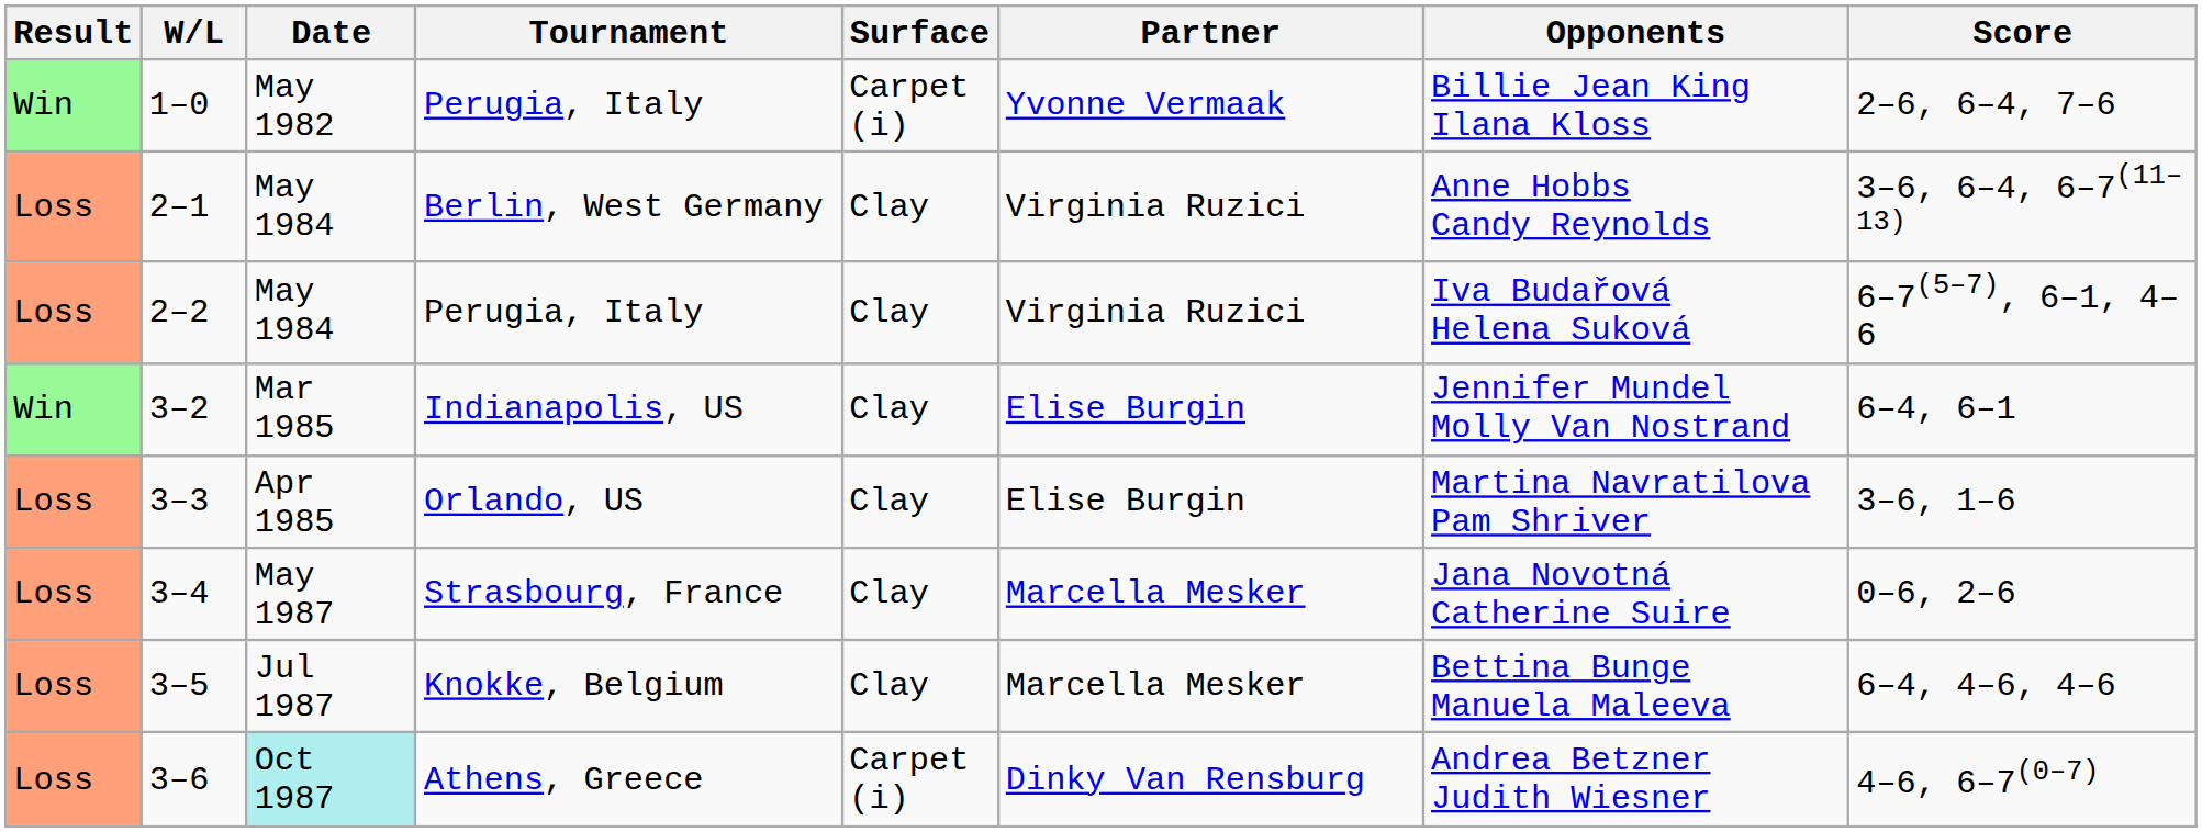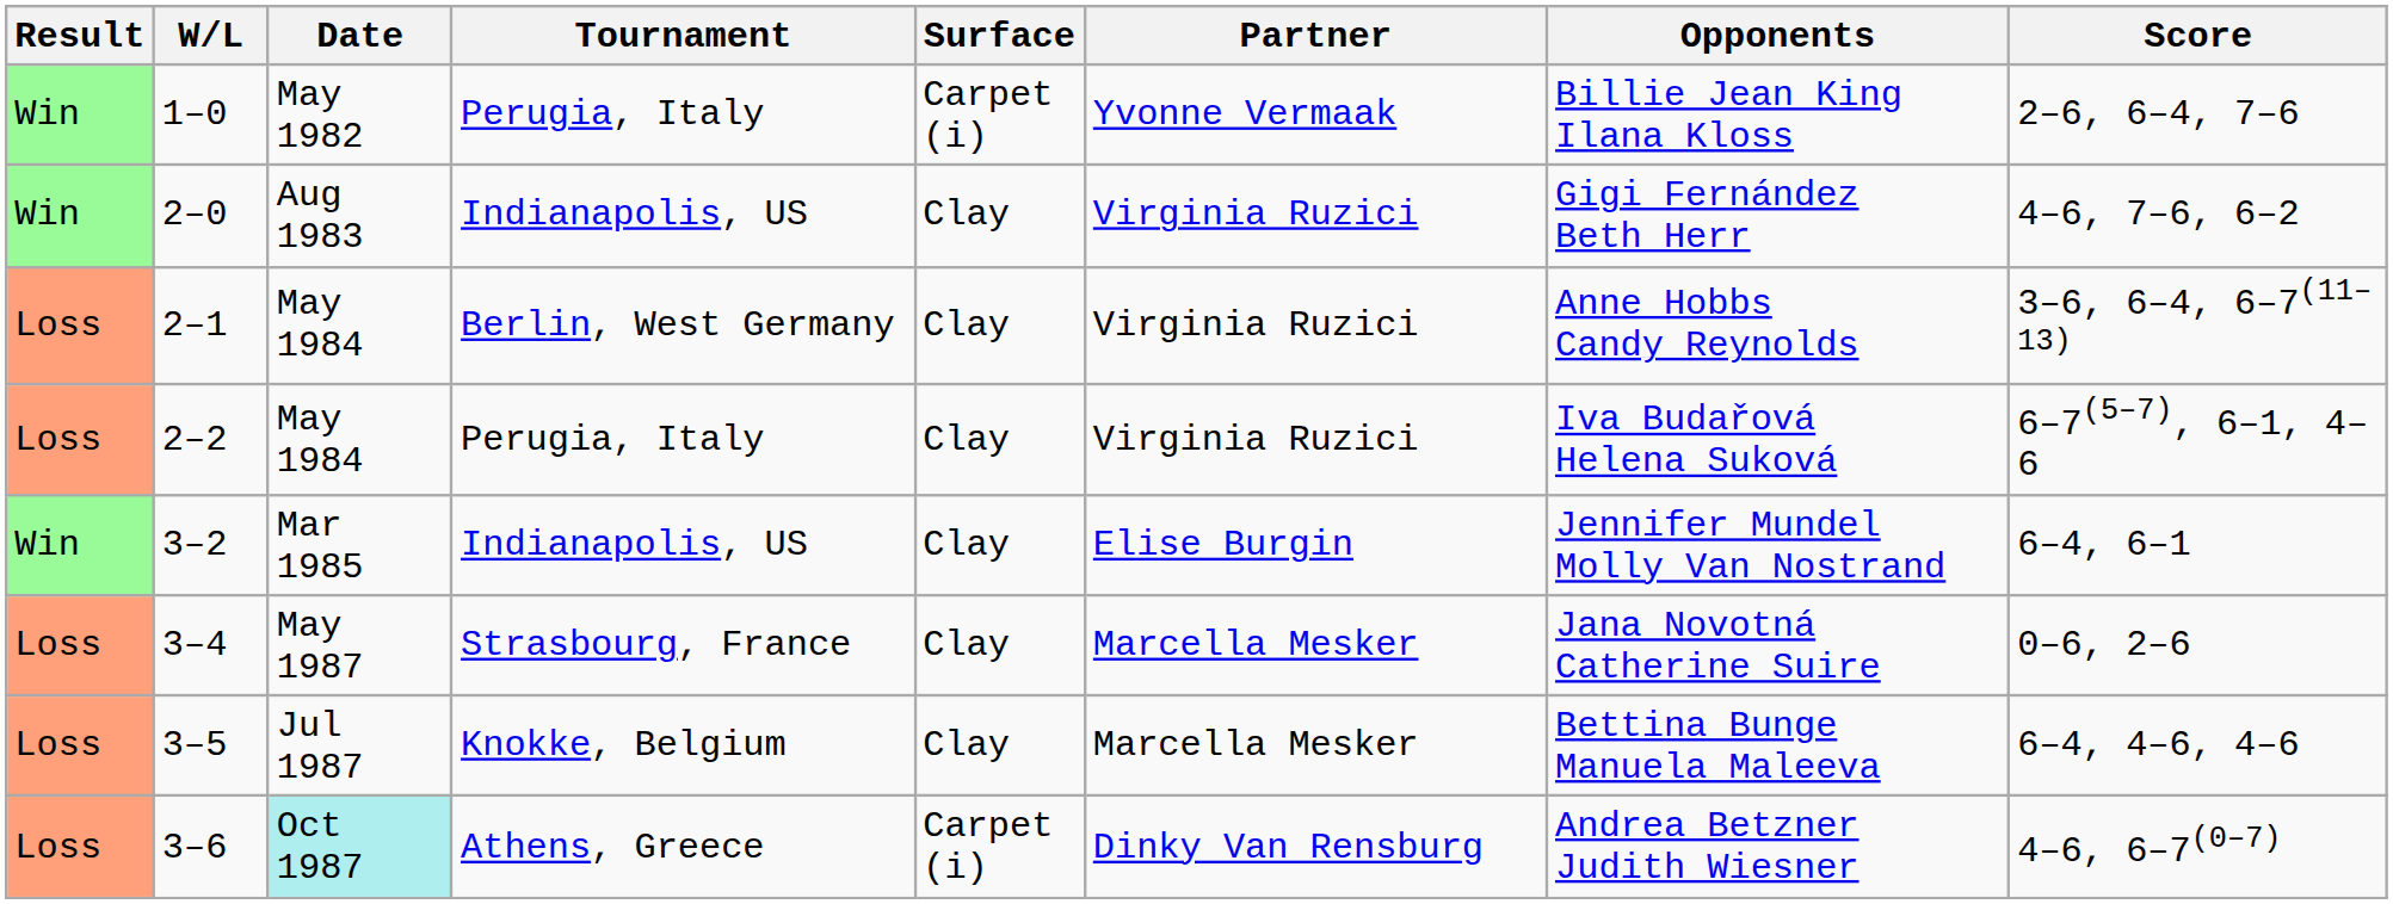 <table class="sortable wikitable">
 <tr>
 <th style="width:40px">Result</th>
 <th style="width:35px" class="unsortable">W/L</th>
 <th style="width:60px">Date</th>
 <th style="width:160px">Tournament</th>
 <th style="width:55px">Surface</th>
 <th style="width:160px">Partner</th>
 <th style="width:160px">Opponents</th>
 <th style="width:130px" class="unsortable">Score</th>
 </tr>
 <tr>
 <td style="background:#98fb98;">Win</td>
 <td>1–0</td>
 <td>May 1982</td>
 <td><a href='#'>Perugia</a>, Italy</td>
 <td>Carpet (i)</td>
 <td> <a href='#'>Yvonne Vermaak</a></td>
 <td> <a href='#'>Billie Jean King</a> <br>  <a href='#'>Ilana Kloss</a></td>
 <td>2–6, 6–4, 7–6</td>
+</tr>
+<tr>
+<td style="background:#98fb98;">Win</td>
+<td>2–0</td>
+<td>Aug 1983</td>
+<td><a href='#'>Indianapolis</a>, US</td>
+<td>Clay</td>
+<td> <a href='#'>Virginia Ruzici</a></td>
+<td> <a href='#'>Gigi Fernández</a> <br>  <a href='#'>Beth Herr</a></td>
+<td>4–6, 7–6, 6–2</td>
 </tr>
 <tr>
 <td style="background:#ffa07a;">Loss</td>
 <td>2–1</td>
 <td>May 1984</td>
 <td><a href='#'>Berlin</a>, West Germany</td>
 <td>Clay</td>
 <td> Virginia Ruzici</td>
 <td> <a href='#'>Anne Hobbs</a> <br>  <a href='#'>Candy Reynolds</a></td>
 <td>3–6, 6–4, 6–7<sup>(11–13)</sup></td>
 </tr>
 <tr>
 <td style="background:#ffa07a;">Loss</td>
 <td>2–2</td>
 <td>May 1984</td>
 <td>Perugia, Italy</td>
 <td>Clay</td>
 <td> Virginia Ruzici</td>
 <td> <a href='#'>Iva Budařová</a> <br>  <a href='#'>Helena Suková</a></td>
 <td>6–7<sup>(5–7)</sup>, 6–1, 4–6</td>
 </tr>
 <tr>
 <td style="background:#98fb98;">Win</td>
 <td>3–2</td>
 <td>Mar 1985</td>
 <td><a href='#'>Indianapolis</a>, US</td>
 <td>Clay</td>
 <td> <a href='#'>Elise Burgin</a></td>
 <td> <a href='#'>Jennifer Mundel</a> <br>  <a href='#'>Molly Van Nostrand</a></td>
 <td>6–4, 6–1</td>
 </tr>
 <tr>
 <td style="background:#ffa07a;">Loss</td>
-<td>3–3</td>
-<td>Apr 1985</td>
-<td><a href='#'>Orlando</a>, US</td>
-<td>Clay</td>
-<td> Elise Burgin</td>
-<td> <a href='#'>Martina Navratilova</a> <br>  <a href='#'>Pam Shriver</a></td>
-<td>3–6, 1–6</td>
-</tr>
-<tr>
-<td style="background:#ffa07a;">Loss</td>
 <td>3–4</td>
 <td>May 1987</td>
 <td><a href='#'>Strasbourg</a>, France</td>
 <td>Clay</td>
 <td> <a href='#'>Marcella Mesker</a></td>
 <td> <a href='#'>Jana Novotná</a> <br>  <a href='#'>Catherine Suire</a></td>
 <td>0–6, 2–6</td>
 </tr>
 <tr>
 <td style="background:#ffa07a;">Loss</td>
 <td>3–5</td>
 <td>Jul 1987</td>
 <td><a href='#'>Knokke</a>, Belgium</td>
 <td>Clay</td>
 <td> Marcella Mesker</td>
 <td> <a href='#'>Bettina Bunge</a> <br>  <a href='#'>Manuela Maleeva</a></td>
 <td>6–4, 4–6, 4–6</td>
 </tr>
 <tr>
 <td style="background:#ffa07a;">Loss</td>
 <td>3–6</td>
 <td style="background: paleturquoise;">Oct 1987</td>
 <td><a href='#'>Athens</a>, Greece</td>
 <td>Carpet (i)</td>
 <td> <a href='#'>Dinky Van Rensburg</a></td>
 <td> <a href='#'>Andrea Betzner</a> <br>  <a href='#'>Judith Wiesner</a></td>
 <td>4–6, 6–7<sup>(0–7)</sup></td>
 </tr>
 </table>
